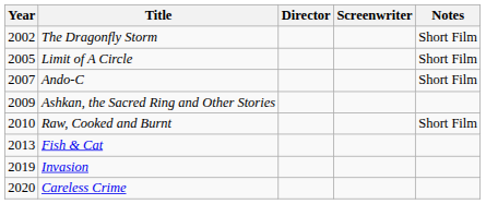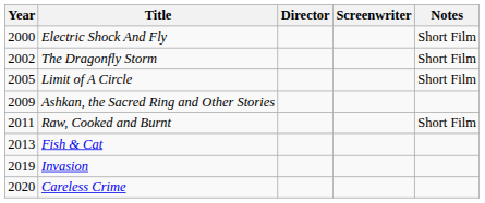 <table class="wikitable sortable">
 <tr>
 <th>Year</th>
 <th>Title</th>
 <th>Director</th>
 <th>Screenwriter</th>
 <th>Notes</th>
+</tr>
+<tr>
+<td>2000</td>
+<td><em>Electric Shock And Fly</em></td>
+<td></td>
+<td></td>
+<td>Short Film</td>
 </tr>
 <tr>
 <td>2002</td>
 <td><em>The Dragonfly Storm</em></td>
 <td></td>
 <td></td>
 <td>Short Film</td>
 </tr>
 <tr>
 <td>2005</td>
 <td><em>Limit of A Circle</em></td>
 <td></td>
 <td></td>
 <td>Short Film</td>
 </tr>
 <tr>
-<td>2007</td>
-<td><em>Ando-C</em></td>
-<td></td>
-<td></td>
-<td>Short Film</td>
-</tr>
-<tr>
 <td>2009</td>
 <td><em>Ashkan, the Sacred Ring and Other Stories</em></td>
 <td></td>
 <td></td>
 <td></td>
 </tr>
 <tr>
-<td>2010</td>
+<td>2011</td>
 <td><em>Raw, Cooked and Burnt</em></td>
 <td></td>
 <td></td>
 <td>Short Film</td>
 </tr>
 <tr>
 <td>2013</td>
 <td><em><a href='#'>Fish & Cat</a></em></td>
 <td></td>
 <td></td>
 <td></td>
 </tr>
 <tr>
 <td>2019</td>
 <td><em><a href='#'>Invasion</a></em></td>
 <td></td>
 <td></td>
 <td></td>
 </tr>
 <tr>
 <td>2020</td>
 <td><em><a href='#'>Careless Crime</a></em></td>
 <td></td>
 <td></td>
 <td></td>
 </tr>
 </table>
